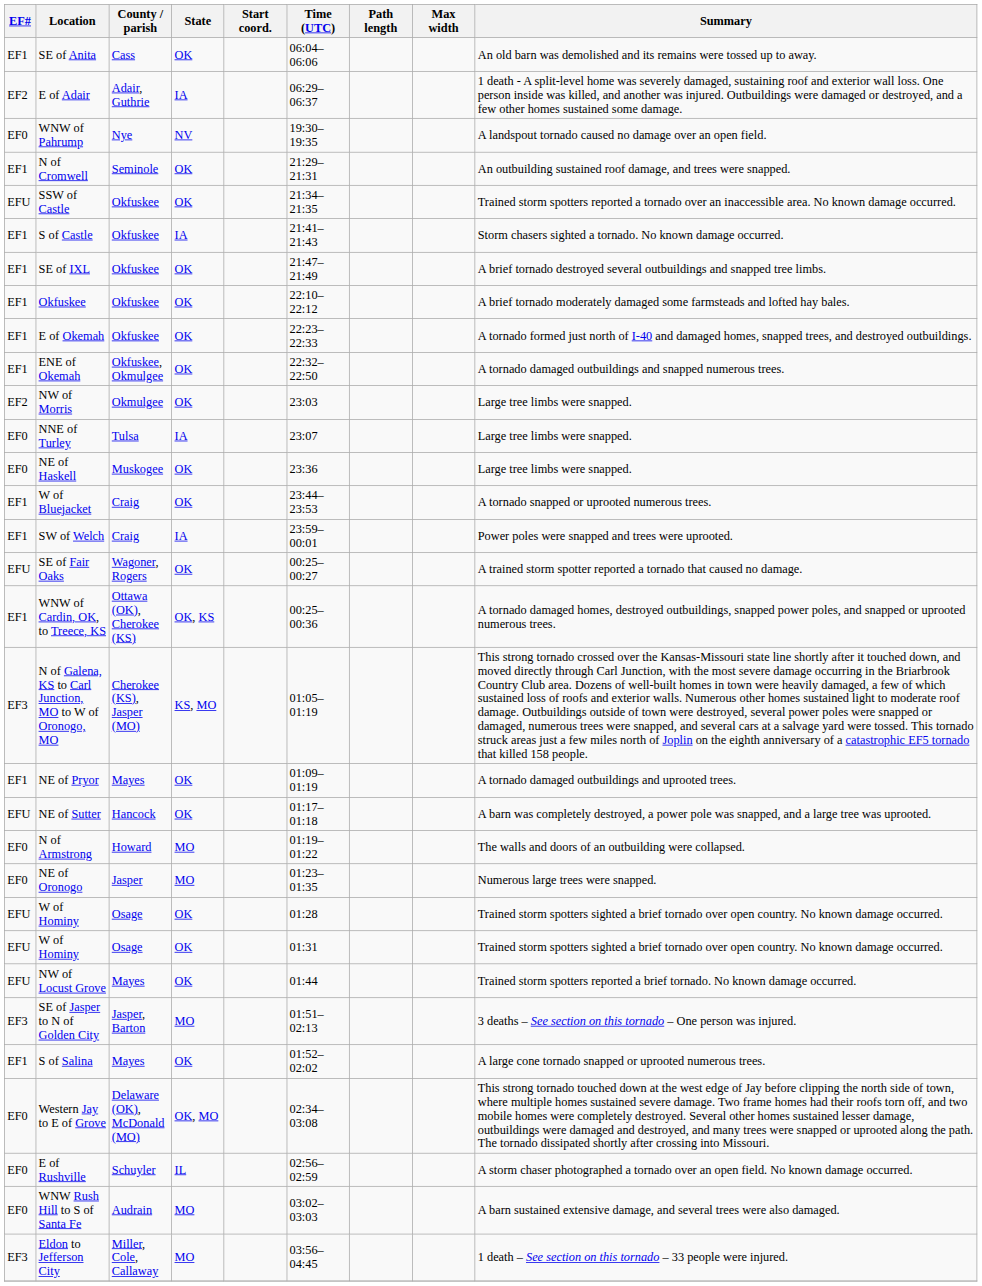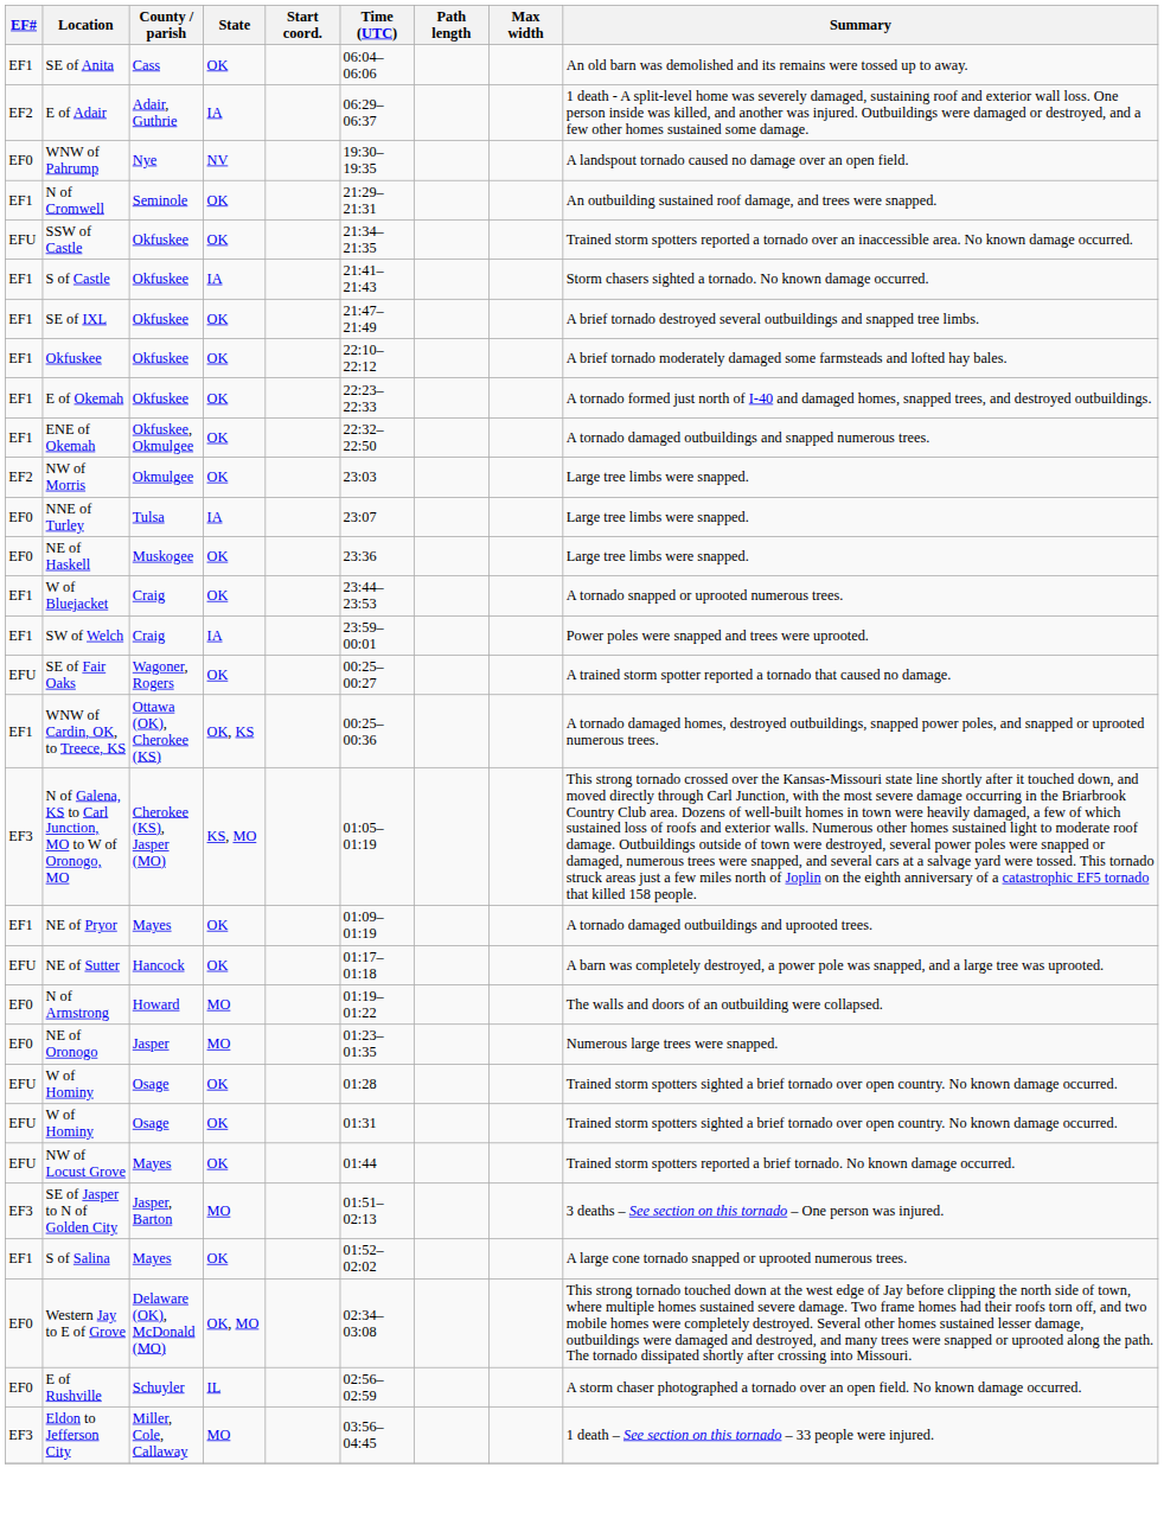 <table class="wikitable sortable" style="width:100%;">
 <tr>
 <th scope="col" style="width:3%; text-align:center;"><a href='#'>EF#</a></th>
 <th scope="col" style="width:7%; text-align:center;" class="unsortable">Location</th>
 <th scope="col" style="width:6%; text-align:center;" class="unsortable">County / parish</th>
 <th scope="col" style="width:5%; text-align:center;">State</th>
 <th scope="col" style="width:6%; text-align:center;">Start coord.</th>
 <th scope="col" style="width:6%; text-align:center;">Time (<a href='#'>UTC</a>)</th>
 <th scope="col" style="width:6%; text-align:center;">Path length</th>
 <th scope="col" style="width:6%; text-align:center;">Max width</th>
 <th scope="col" class="unsortable" style="width:48%; text-align:center;">Summary</th>
 </tr>
 <tr>
 <td bgcolor=>EF1</td>
 <td>SE of <a href='#'>Anita</a></td>
 <td><a href='#'>Cass</a></td>
 <td><a href='#'>OK</a></td>
 <td></td>
 <td>06:04–06:06</td>
 <td></td>
 <td></td>
 <td>An old barn was demolished and its remains were tossed up to  away.</td>
 </tr>
 <tr>
 <td bgcolor=>EF2</td>
 <td>E of <a href='#'>Adair</a></td>
 <td><a href='#'>Adair</a>, <a href='#'>Guthrie</a></td>
 <td><a href='#'>IA</a></td>
 <td></td>
 <td>06:29–06:37</td>
 <td></td>
 <td></td>
 <td>1 death - A split-level home was severely damaged, sustaining roof and exterior wall loss. One person inside was killed, and another was injured. Outbuildings were damaged or destroyed, and a few other homes sustained some damage.</td>
 </tr>
 <tr>
 <td bgcolor=>EF0</td>
 <td>WNW of <a href='#'>Pahrump</a></td>
 <td><a href='#'>Nye</a></td>
 <td><a href='#'>NV</a></td>
 <td></td>
 <td>19:30–19:35</td>
 <td></td>
 <td></td>
 <td>A landspout tornado caused no damage over an open field.</td>
 </tr>
 <tr>
 <td bgcolor=>EF1</td>
 <td>N of <a href='#'>Cromwell</a></td>
 <td><a href='#'>Seminole</a></td>
 <td><a href='#'>OK</a></td>
 <td></td>
 <td>21:29–21:31</td>
 <td></td>
 <td></td>
 <td>An outbuilding sustained roof damage, and trees were snapped.</td>
 </tr>
 <tr>
 <td bgcolor=>EFU</td>
 <td>SSW of <a href='#'>Castle</a></td>
 <td><a href='#'>Okfuskee</a></td>
 <td><a href='#'>OK</a></td>
 <td></td>
 <td>21:34–21:35</td>
 <td></td>
 <td></td>
 <td>Trained storm spotters reported a tornado over an inaccessible area. No known damage occurred.</td>
 </tr>
 <tr>
 <td bgcolor=>EF1</td>
 <td>S of <a href='#'>Castle</a></td>
 <td><a href='#'>Okfuskee</a></td>
 <td><a href='#'>IA</a></td>
 <td></td>
 <td>21:41–21:43</td>
 <td></td>
 <td></td>
 <td>Storm chasers sighted a tornado. No known damage occurred.</td>
 </tr>
 <tr>
 <td bgcolor=>EF1</td>
 <td>SE of <a href='#'>IXL</a></td>
 <td><a href='#'>Okfuskee</a></td>
 <td><a href='#'>OK</a></td>
 <td></td>
 <td>21:47–21:49</td>
 <td></td>
 <td></td>
 <td>A brief tornado destroyed several outbuildings and snapped tree limbs.</td>
 </tr>
 <tr>
 <td bgcolor=>EF1</td>
 <td><a href='#'>Okfuskee</a></td>
 <td><a href='#'>Okfuskee</a></td>
 <td><a href='#'>OK</a></td>
 <td></td>
 <td>22:10–22:12</td>
 <td></td>
 <td></td>
 <td>A brief tornado moderately damaged some farmsteads and lofted hay bales.</td>
 </tr>
 <tr>
 <td bgcolor=>EF1</td>
 <td>E of <a href='#'>Okemah</a></td>
 <td><a href='#'>Okfuskee</a></td>
 <td><a href='#'>OK</a></td>
 <td></td>
 <td>22:23–22:33</td>
 <td></td>
 <td></td>
 <td>A tornado formed just north of <a href='#'>I-40</a> and damaged homes, snapped trees, and destroyed outbuildings.</td>
 </tr>
 <tr>
 <td bgcolor=>EF1</td>
 <td>ENE of <a href='#'>Okemah</a></td>
 <td><a href='#'>Okfuskee</a>, <a href='#'>Okmulgee</a></td>
 <td><a href='#'>OK</a></td>
 <td></td>
 <td>22:32–22:50</td>
 <td></td>
 <td></td>
 <td>A tornado damaged outbuildings and snapped numerous trees.</td>
 </tr>
 <tr>
 <td bgcolor=>EF2</td>
 <td>NW of <a href='#'>Morris</a></td>
 <td><a href='#'>Okmulgee</a></td>
 <td><a href='#'>OK</a></td>
 <td></td>
 <td>23:03</td>
 <td></td>
 <td></td>
 <td>Large tree limbs were snapped.</td>
 </tr>
 <tr>
 <td bgcolor=>EF0</td>
 <td>NNE of <a href='#'>Turley</a></td>
 <td><a href='#'>Tulsa</a></td>
 <td><a href='#'>IA</a></td>
 <td></td>
 <td>23:07</td>
 <td></td>
 <td></td>
 <td>Large tree limbs were snapped.</td>
 </tr>
 <tr>
 <td bgcolor=>EF0</td>
 <td>NE of <a href='#'>Haskell</a></td>
 <td><a href='#'>Muskogee</a></td>
 <td><a href='#'>OK</a></td>
 <td></td>
 <td>23:36</td>
 <td></td>
 <td></td>
 <td>Large tree limbs were snapped.</td>
 </tr>
 <tr>
 <td bgcolor=>EF1</td>
 <td>W of <a href='#'>Bluejacket</a></td>
 <td><a href='#'>Craig</a></td>
 <td><a href='#'>OK</a></td>
 <td></td>
 <td>23:44–23:53</td>
 <td></td>
 <td></td>
 <td>A tornado snapped or uprooted numerous trees.</td>
 </tr>
 <tr>
 <td bgcolor=>EF1</td>
 <td>SW of <a href='#'>Welch</a></td>
 <td><a href='#'>Craig</a></td>
 <td><a href='#'>IA</a></td>
 <td></td>
 <td>23:59–00:01</td>
 <td></td>
 <td></td>
 <td>Power poles were snapped and trees were uprooted.</td>
 </tr>
 <tr>
 <td bgcolor=>EFU</td>
 <td>SE of <a href='#'>Fair Oaks</a></td>
 <td><a href='#'>Wagoner</a>, <a href='#'>Rogers</a></td>
 <td><a href='#'>OK</a></td>
 <td></td>
 <td>00:25–00:27</td>
 <td></td>
 <td></td>
 <td>A trained storm spotter reported a tornado that caused no damage.</td>
 </tr>
 <tr>
 <td bgcolor=>EF1</td>
 <td>WNW of <a href='#'>Cardin, OK</a>, to <a href='#'>Treece, KS</a></td>
 <td><a href='#'>Ottawa (OK)</a>, <a href='#'>Cherokee (KS)</a></td>
 <td><a href='#'>OK</a>, <a href='#'>KS</a></td>
 <td></td>
 <td>00:25–00:36</td>
 <td></td>
 <td></td>
 <td>A tornado damaged homes, destroyed outbuildings, snapped power poles, and snapped or uprooted numerous trees.</td>
 </tr>
 <tr>
 <td bgcolor=>EF3</td>
 <td>N of <a href='#'>Galena, KS</a> to <a href='#'>Carl Junction, MO</a> to W of <a href='#'>Oronogo, MO</a></td>
 <td><a href='#'>Cherokee (KS)</a>, <a href='#'>Jasper (MO)</a></td>
 <td><a href='#'>KS</a>, <a href='#'>MO</a></td>
 <td></td>
 <td>01:05–01:19</td>
 <td></td>
 <td></td>
 <td>This strong tornado crossed over the Kansas-Missouri state line shortly after it touched down, and moved directly through Carl Junction, with the most severe damage occurring in the Briarbrook Country Club area. Dozens of well-built homes in town were heavily damaged, a few of which sustained loss of roofs and exterior walls. Numerous other homes sustained light to moderate roof damage. Outbuildings outside of town were destroyed, several power poles were snapped or damaged, numerous trees were snapped, and several cars at a salvage yard were tossed. This tornado struck areas just a few miles north of <a href='#'>Joplin</a> on the eighth anniversary of a <a href='#'>catastrophic EF5 tornado</a> that killed 158 people.</td>
 </tr>
 <tr>
 <td bgcolor=>EF1</td>
 <td>NE of <a href='#'>Pryor</a></td>
 <td><a href='#'>Mayes</a></td>
 <td><a href='#'>OK</a></td>
 <td></td>
 <td>01:09–01:19</td>
 <td></td>
 <td></td>
 <td>A tornado damaged outbuildings and uprooted trees.</td>
 </tr>
 <tr>
 <td bgcolor=>EFU</td>
 <td>NE of <a href='#'>Sutter</a></td>
 <td><a href='#'>Hancock</a></td>
 <td><a href='#'>OK</a></td>
 <td></td>
 <td>01:17–01:18</td>
 <td></td>
 <td></td>
 <td>A barn was completely destroyed, a power pole was snapped, and a large tree was uprooted.</td>
 </tr>
 <tr>
 <td bgcolor=>EF0</td>
 <td>N of <a href='#'>Armstrong</a></td>
 <td><a href='#'>Howard</a></td>
 <td><a href='#'>MO</a></td>
 <td></td>
 <td>01:19–01:22</td>
 <td></td>
 <td></td>
 <td>The walls and doors of an outbuilding were collapsed.</td>
 </tr>
 <tr>
 <td bgcolor=>EF0</td>
 <td>NE of <a href='#'>Oronogo</a></td>
 <td><a href='#'>Jasper</a></td>
 <td><a href='#'>MO</a></td>
 <td></td>
 <td>01:23–01:35</td>
 <td></td>
 <td></td>
 <td>Numerous large trees were snapped.</td>
 </tr>
 <tr>
 <td bgcolor=>EFU</td>
 <td>W of <a href='#'>Hominy</a></td>
 <td><a href='#'>Osage</a></td>
 <td><a href='#'>OK</a></td>
 <td></td>
 <td>01:28</td>
 <td></td>
 <td></td>
 <td>Trained storm spotters sighted a brief tornado over open country. No known damage occurred.</td>
 </tr>
 <tr>
 <td bgcolor=>EFU</td>
 <td>W of <a href='#'>Hominy</a></td>
 <td><a href='#'>Osage</a></td>
 <td><a href='#'>OK</a></td>
 <td></td>
 <td>01:31</td>
 <td></td>
 <td></td>
 <td>Trained storm spotters sighted a brief tornado over open country. No known damage occurred.</td>
 </tr>
 <tr>
 <td bgcolor=>EFU</td>
 <td>NW of <a href='#'>Locust Grove</a></td>
 <td><a href='#'>Mayes</a></td>
 <td><a href='#'>OK</a></td>
 <td></td>
 <td>01:44</td>
 <td></td>
 <td></td>
 <td>Trained storm spotters reported a brief tornado. No known damage occurred.</td>
 </tr>
 <tr>
 <td bgcolor=>EF3</td>
 <td>SE of <a href='#'>Jasper</a> to N of <a href='#'>Golden City</a></td>
 <td><a href='#'>Jasper</a>, <a href='#'>Barton</a></td>
 <td><a href='#'>MO</a></td>
 <td></td>
 <td>01:51–02:13</td>
 <td></td>
 <td></td>
 <td>3 deaths – <em><a href='#'>See section on this tornado</a></em> – One person was injured.</td>
 </tr>
 <tr>
 <td bgcolor=>EF1</td>
 <td>S of <a href='#'>Salina</a></td>
 <td><a href='#'>Mayes</a></td>
 <td><a href='#'>OK</a></td>
 <td></td>
 <td>01:52–02:02</td>
 <td></td>
 <td></td>
 <td>A large cone tornado snapped or uprooted numerous trees.</td>
 </tr>
 <tr>
 <td bgcolor=>EF0</td>
 <td>Western <a href='#'>Jay</a> to E of <a href='#'>Grove</a></td>
 <td><a href='#'>Delaware (OK)</a>, <a href='#'>McDonald (MO)</a></td>
 <td><a href='#'>OK</a>, <a href='#'>MO</a></td>
 <td></td>
 <td>02:34–03:08</td>
 <td></td>
 <td></td>
 <td>This strong tornado touched down at the west edge of Jay before clipping the north side of town, where multiple homes sustained severe damage. Two frame homes had their roofs torn off, and two mobile homes were completely destroyed. Several other homes sustained lesser damage, outbuildings were damaged and destroyed, and many trees were snapped or uprooted along the path. The tornado dissipated shortly after crossing into Missouri.</td>
 </tr>
 <tr>
 <td bgcolor=>EF0</td>
 <td>E of <a href='#'>Rushville</a></td>
 <td><a href='#'>Schuyler</a></td>
 <td><a href='#'>IL</a></td>
 <td></td>
 <td>02:56–02:59</td>
 <td></td>
 <td></td>
 <td>A storm chaser photographed a tornado over an open field. No known damage occurred.</td>
 </tr>
 <tr>
-<td bgcolor=>EF0</td>
-<td>WNW <a href='#'>Rush Hill</a> to S of <a href='#'>Santa Fe</a></td>
-<td><a href='#'>Audrain</a></td>
-<td><a href='#'>MO</a></td>
-<td></td>
-<td>03:02–03:03</td>
-<td></td>
-<td></td>
-<td>A barn sustained extensive damage, and several trees were also damaged.</td>
-</tr>
-<tr>
 <td bgcolor=>EF3</td>
 <td><a href='#'>Eldon</a> to <a href='#'>Jefferson City</a></td>
 <td><a href='#'>Miller</a>, <a href='#'>Cole</a>, <a href='#'>Callaway</a></td>
 <td><a href='#'>MO</a></td>
 <td></td>
 <td>03:56–04:45</td>
 <td></td>
 <td></td>
 <td>1 death – <em><a href='#'>See section on this tornado</a></em> – 33 people were injured.</td>
 </tr>
 <tr>
 </tr>
 </table>
